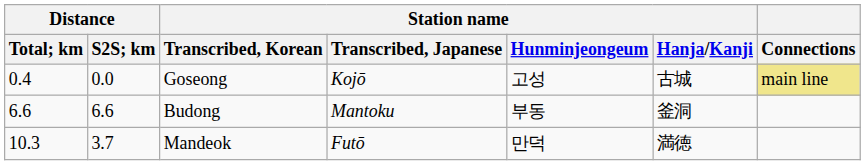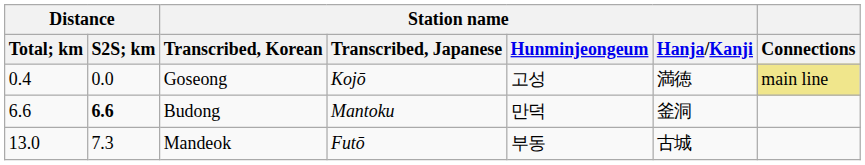 <table class="wikitable" style="font-size:90%;">
 <tr>
 <th colspan="2">Distance</th>
 <th colspan="4">Station name</th>
 <th colspan="3"></th>
 </tr>
 <tr>
 <th>Total; km</th>
 <th>S2S; km</th>
 <th>Transcribed, Korean</th>
 <th>Transcribed, Japanese</th>
 <th><a href='#'>Hunminjeongeum</a></th>
 <th><a href='#'>Hanja</a>/<a href='#'>Kanji</a></th>
 <th>Connections</th>
 </tr>
 <tr>
 <td>0.4</td>
 <td>0.0</td>
 <td>Goseong</td>
 <td><em>Kojō</em></td>
 <td>고성</td>
-<td>古城</td>
+<td>満徳</td>
 <td style="background: khaki;">main line</td>
 </tr>
 <tr>
 <td>6.6</td>
-<td>6.6</td>
+<td><strong>6.6</strong></td>
 <td>Budong</td>
 <td><em>Mantoku</em></td>
-<td>부동</td>
+<td>만덕</td>
 <td>釜洞</td>
 <td></td>
 </tr>
 <tr>
-<td>10.3</td>
-<td>3.7</td>
+<td>13.0</td>
+<td>7.3</td>
 <td>Mandeok</td>
 <td><em>Futō</em></td>
-<td>만덕</td>
-<td>満徳</td>
+<td>부동</td>
+<td>古城</td>
 <td></td>
 </tr>
 </table>
